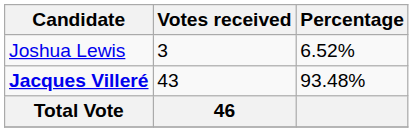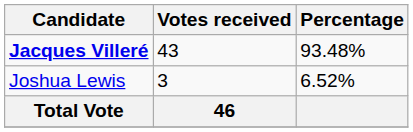 <table class="wikitable">
 <tr>
 <th>Candidate</th>
 <th>Votes received</th>
 <th>Percentage</th>
 </tr>
 <tr>
+<td><strong><a href='#'>Jacques Villeré</a></strong></td>
+<td>43</td>
+<td>93.48%</td>
+</tr>
+<tr>
 <td><a href='#'>Joshua Lewis</a></td>
 <td>3</td>
 <td>6.52%</td>
-</tr>
-<tr>
-<td><strong><a href='#'>Jacques Villeré</a></strong></td>
-<td>43</td>
-<td>93.48%</td>
 </tr>
 <tr>
 <th>Total Vote</th>
 <th>46</th>
 <th></th>
 </tr>
 <tr>
 </tr>
 </table>
